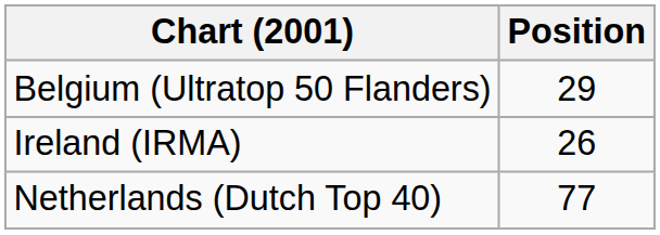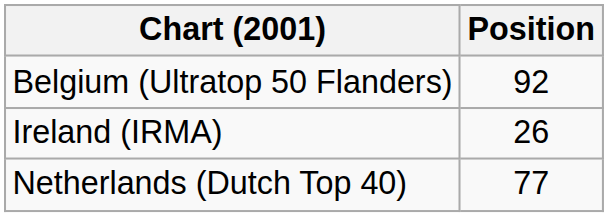 <table class="wikitable sortable">
 <tr>
 <th>Chart (2001)</th>
 <th>Position</th>
 </tr>
 <tr>
 <td>Belgium (Ultratop 50 Flanders)</td>
-<td align="center">29</td>
+<td align="center">92</td>
 </tr>
 <tr>
 <td>Ireland (IRMA)</td>
 <td align="center">26</td>
 </tr>
 <tr>
 <td>Netherlands (Dutch Top 40)</td>
 <td align="center">77</td>
 </tr>
 </table>
